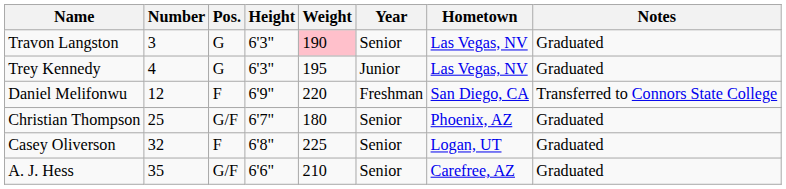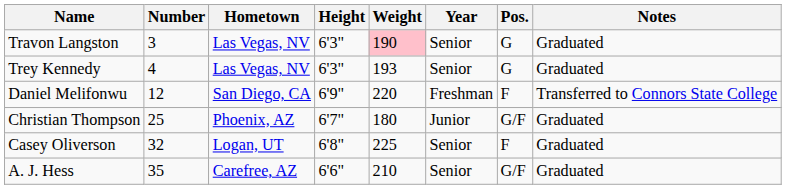 <table class="wikitable sortable">
 <tr>
 <th>Name</th>
 <th>Number</th>
-<th>Pos.</th>
+<th>Hometown</th>
 <th>Height</th>
 <th>Weight</th>
 <th>Year</th>
-<th>Hometown</th>
+<th>Pos.</th>
 <th class="unsortable">Notes</th>
 </tr>
 <tr>
 <td>Travon Langston</td>
 <td>3</td>
-<td>G</td>
+<td><a href='#'>Las Vegas, NV</a></td>
 <td>6'3"</td>
 <td style="background: pink;">190</td>
 <td>Senior</td>
-<td><a href='#'>Las Vegas, NV</a></td>
+<td>G</td>
 <td>Graduated</td>
 </tr>
 <tr>
 <td>Trey Kennedy</td>
 <td>4</td>
+<td><a href='#'>Las Vegas, NV</a></td>
+<td>6'3"</td>
+<td>193</td>
+<td>Senior</td>
 <td>G</td>
-<td>6'3"</td>
-<td>195</td>
-<td>Junior</td>
-<td><a href='#'>Las Vegas, NV</a></td>
 <td>Graduated</td>
 </tr>
 <tr>
 <td>Daniel Melifonwu</td>
 <td>12</td>
-<td>F</td>
+<td><a href='#'>San Diego, CA</a></td>
 <td>6'9"</td>
 <td>220</td>
 <td>Freshman</td>
-<td><a href='#'>San Diego, CA</a></td>
+<td>F</td>
 <td>Transferred to <a href='#'>Connors State College</a></td>
 </tr>
 <tr>
 <td>Christian Thompson</td>
 <td>25</td>
-<td>G/F</td>
+<td><a href='#'>Phoenix, AZ</a></td>
 <td>6'7"</td>
 <td>180</td>
-<td>Senior</td>
-<td><a href='#'>Phoenix, AZ</a></td>
+<td>Junior</td>
+<td>G/F</td>
 <td>Graduated</td>
 </tr>
 <tr>
 <td>Casey Oliverson</td>
 <td>32</td>
-<td>F</td>
+<td><a href='#'>Logan, UT</a></td>
 <td>6'8"</td>
 <td>225</td>
 <td>Senior</td>
-<td><a href='#'>Logan, UT</a></td>
+<td>F</td>
 <td>Graduated</td>
 </tr>
 <tr>
 <td>A. J. Hess</td>
 <td>35</td>
-<td>G/F</td>
+<td><a href='#'>Carefree, AZ</a></td>
 <td>6'6"</td>
 <td>210</td>
 <td>Senior</td>
-<td><a href='#'>Carefree, AZ</a></td>
+<td>G/F</td>
 <td>Graduated</td>
 </tr>
 </table>
